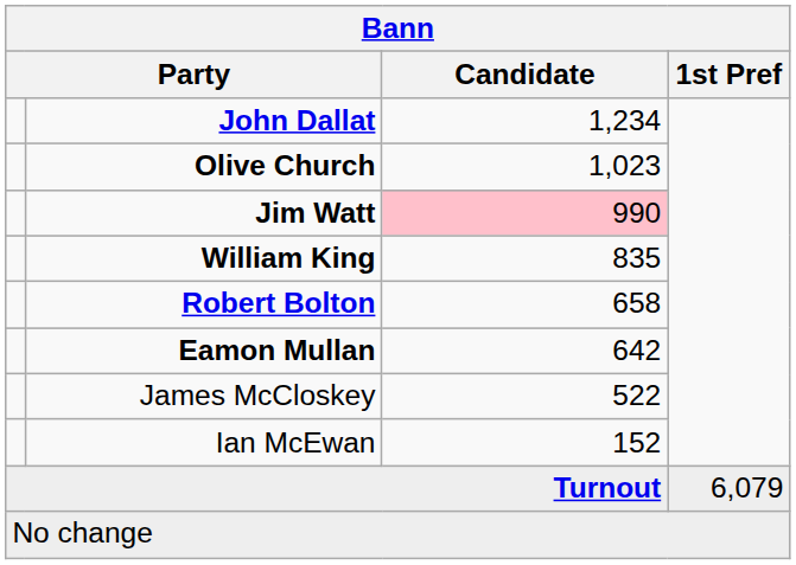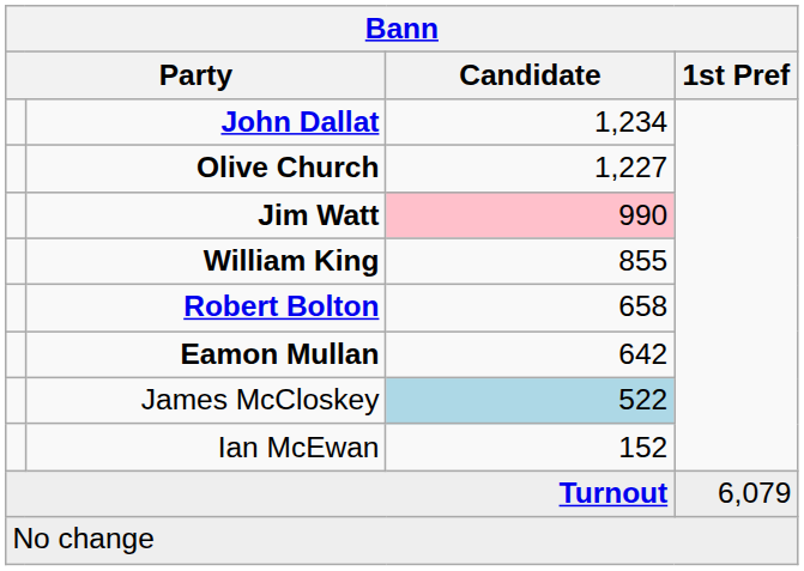 <table class="wikitable">
 <tr>
 <th colspan="4" align="center"><a href='#'>Bann</a></th>
 </tr>
 <tr>
 <th colspan="2" align="center" width=200>Party</th>
 <th width=150>Candidate</th>
 <th width=60>1st Pref</th>
 </tr>
 <tr>
 <td></td>
 <td align="right"><strong><a href='#'>John Dallat</a></strong></td>
 <td align="right">1,234</td>
 </tr>
 <tr>
 <td></td>
 <td align="right"><strong>Olive Church</strong></td>
-<td align="right">1,023</td>
+<td align="right">1,227</td>
 </tr>
 <tr>
 <td></td>
 <td align="right"><strong>Jim Watt</strong></td>
 <td align="right" style="background: pink;">990</td>
 </tr>
 <tr>
 <td></td>
 <td align="right"><strong>William King</strong></td>
-<td align="right">835</td>
+<td align="right">855</td>
 </tr>
 <tr>
 <td></td>
 <td align="right"><strong><a href='#'>Robert Bolton</a></strong></td>
 <td align="right">658</td>
 </tr>
 <tr>
 <td></td>
 <td align="right"><strong>Eamon Mullan</strong></td>
 <td align="right">642</td>
 </tr>
 <tr>
 <td></td>
 <td align="right">James McCloskey</td>
-<td align="right">522</td>
+<td align="right" style="background: lightblue;">522</td>
 </tr>
 <tr>
 <td></td>
 <td align="right">Ian McEwan</td>
 <td align="right">152</td>
 </tr>
 <tr bgcolor="EEEEEE">
 <td colspan=3 align="right"><strong><a href='#'>Turnout</a></strong></td>
 <td align="right">6,079</td>
 </tr>
 <tr>
 <td colspan=4 bgcolor="EEEEEE">No change</td>
 </tr>
 </table>
